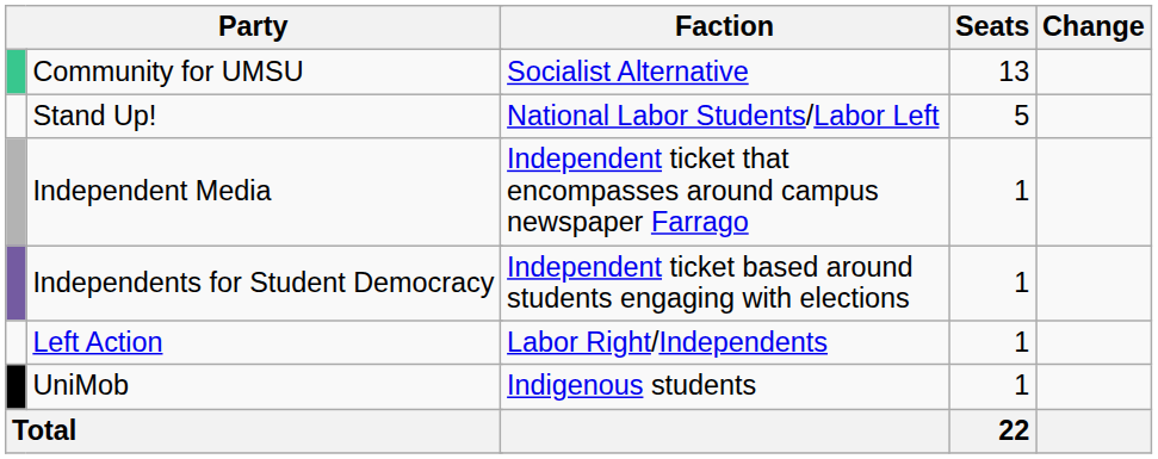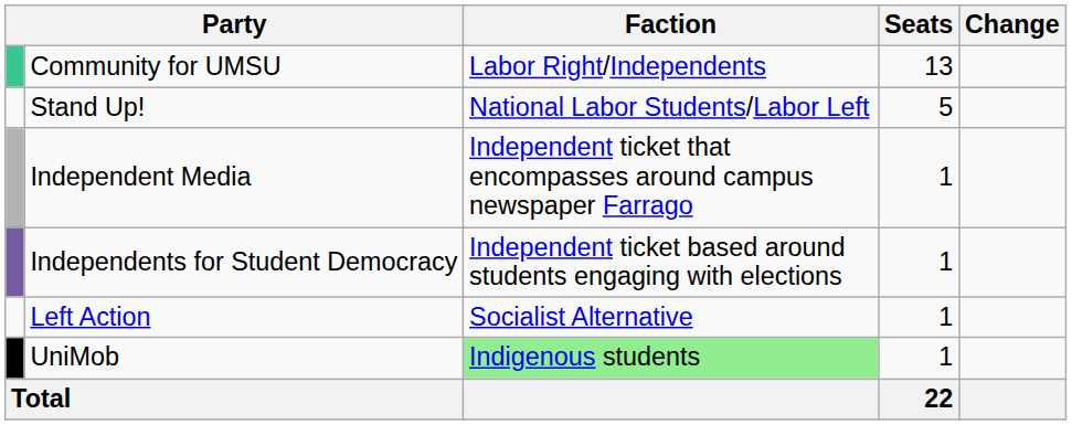 <table class="wikitable" style="text-align:right; margin-bottom:0">
 <tr>
 <th style="width:10px;" colspan=3>Party</th>
 <th style="width:250px;">Faction</th>
 <th style="width:40px;">Seats</th>
 <th style="width:40px;">Change</th>
 </tr>
 <tr>
 <td bgcolor="#38c78e"> </td>
 <td style="text-align:left;" colspan="2">Community for UMSU</td>
-<td align="left" style="width:70px;"><a href='#'>Socialist Alternative</a></td>
+<td align="left" style="width:70px;"><a href='#'>Labor Right</a>/<a href='#'>Independents</a></td>
 <td style="width:40px;">13</td>
 <td style="width:55px;"></td>
 </tr>
 <tr>
 <td> </td>
 <td style="text-align:left;" colspan="2">Stand Up!</td>
 <td align="left" style="width:70px;"><a href='#'>National Labor Students</a>/<a href='#'>Labor Left</a></td>
 <td style="width:40px;">5</td>
 <td style="width:55px;"></td>
 </tr>
 <tr>
 <td bgcolor="#b3b3b3"> </td>
 <td style="text-align:left;" colspan="2">Independent Media</td>
 <td align="left" style="width:70px;"><a href='#'>Independent</a> ticket that encompasses around campus newspaper <a href='#'>Farrago</a></td>
 <td style="width:40px;">1</td>
 <td style="width:55px;"></td>
 </tr>
 <tr>
 <td bgcolor="#745BA1"> </td>
 <td style="text-align:left;" colspan="2">Independents for Student Democracy</td>
 <td align="left" style="width:70px;"><a href='#'>Independent</a> ticket based around students engaging with elections</td>
 <td style="width:40px;">1</td>
 <td style="width:55px;"></td>
 </tr>
 <tr>
 <td> </td>
 <td style="text-align:left;" colspan="2"><a href='#'>Left Action</a></td>
-<td align="left" style="width:70px;"><a href='#'>Labor Right</a>/<a href='#'>Independents</a></td>
+<td align="left" style="width:70px;"><a href='#'>Socialist Alternative</a></td>
 <td style="width:40px;">1</td>
 <td style="width:55px;"></td>
 </tr>
 <tr>
 <td bgcolor="#000000"> </td>
 <td style="text-align:left;" colspan="2">UniMob</td>
-<td align="left" style="width:70px;"><a href='#'>Indigenous</a> students</td>
+<td align="left" style="background: lightgreen; width:70px;"><a href='#'>Indigenous</a> students</td>
 <td style="width:40px;">1</td>
 <td style="width:55px;"></td>
 </tr>
 <tr>
 <th colspan="3" style="text-align:left;">Total</th>
 <th style="text-align:right;"></th>
 <th style="text-align:right;">22</th>
 <th style=text-align:right;></th>
 </tr>
 </table>
